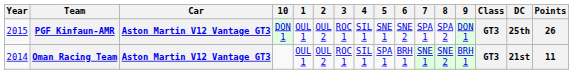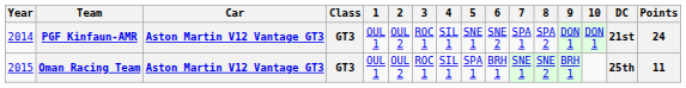 <table class="wikitable" style="text-align:center; font-size:85%">
 <tr>
 <th>Year</th>
 <th>Team</th>
 <th>Car</th>
-<th>10</th>
+<th>Class</th>
 <th>1</th>
 <th>2</th>
 <th>3</th>
 <th>4</th>
 <th>5</th>
 <th>6</th>
 <th>7</th>
 <th>8</th>
 <th>9</th>
-<th>Class</th>
+<th>10</th>
 <th>DC</th>
 <th>Points</th>
 </tr>
 <tr>
-<td><a href='#'>2015</a></td>
+<td><a href='#'>2014</a></td>
 <th nowrap><a href='#'>PGF Kinfaun-AMR</a></th>
 <th nowrap><a href='#'>Aston Martin V12 Vantage GT3</a></th>
-<td style="background:#DFFFDF;"><a href='#'>DON<br>1</a><br></td>
+<th>GT3</th>
 <td><a href='#'>OUL<br>1</a></td>
 <td><a href='#'>OUL<br>2</a></td>
 <td><a href='#'>ROC<br>1</a></td>
 <td><a href='#'>SIL<br>1</a></td>
 <td><a href='#'>SNE<br>1</a></td>
 <td><a href='#'>SNE<br>2</a></td>
 <td><a href='#'>SPA<br>1</a></td>
 <td><a href='#'>SPA<br>2</a></td>
 <td style="background:#DFFFDF;"><a href='#'>DON<br>1</a><br></td>
-<th>GT3</th>
-<th>25th</th>
-<th>26</th>
+<td style="background:#DFFFDF;"><a href='#'>DON<br>1</a><br></td>
+<th>21st</th>
+<th>24</th>
 </tr>
 <tr>
-<td><a href='#'>2014</a></td>
+<td><a href='#'>2015</a></td>
 <th nowrap><a href='#'>Oman Racing Team</a></th>
 <th nowrap><a href='#'>Aston Martin V12 Vantage GT3</a></th>
-<td></td>
+<th>GT3</th>
 <td><a href='#'>OUL<br>1</a></td>
 <td><a href='#'>OUL<br>2</a></td>
 <td><a href='#'>ROC<br>1</a></td>
 <td><a href='#'>SIL<br>1</a></td>
 <td><a href='#'>SPA<br>1</a></td>
 <td><a href='#'>BRH<br>1</a></td>
 <td style="background:#DFFFDF;"><a href='#'>SNE<br>1</a><br></td>
 <td style="background:#DFFFDF;"><a href='#'>SNE<br>2</a><br></td>
 <td style="background:#DFFFDF;"><a href='#'>BRH<br>1</a><br></td>
-<th>GT3</th>
-<th>21st</th>
+<td></td>
+<th>25th</th>
 <th>11</th>
 </tr>
 </table>
